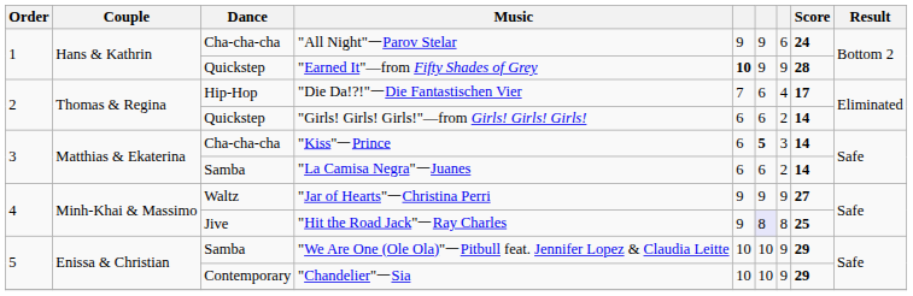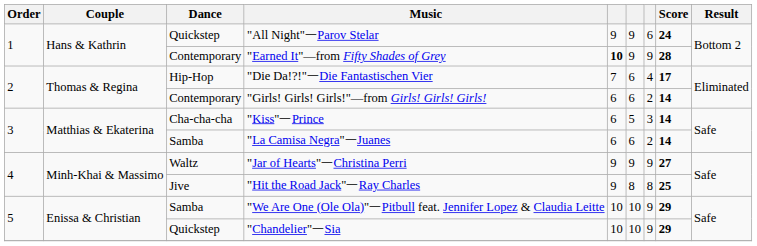 <table class="wikitable sortable unsortable center">
 <tr>
 <th>Order</th>
 <th>Couple</th>
 <th>Dance</th>
 <th>Music</th>
 <th><small></small></th>
 <th><small></small></th>
 <th><small></small></th>
 <th>Score</th>
 <th>Result</th>
 </tr>
 <tr>
 <td rowspan=2>1</td>
 <td rowspan=2>Hans & Kathrin</td>
-<td>Cha-cha-cha</td>
+<td>Quickstep</td>
 <td>"All Night"一<a href='#'>Parov Stelar</a></td>
 <td>9</td>
 <td>9</td>
 <td>6</td>
 <td><strong>24</strong></td>
 <td rowspan=2>Bottom 2</td>
 </tr>
 <tr>
-<td>Quickstep</td>
+<td>Contemporary</td>
 <td>"<a href='#'>Earned It</a>"—from <em><a href='#'>Fifty Shades of Grey</a></em></td>
 <td><strong>10</strong></td>
 <td>9</td>
 <td>9</td>
 <td><strong>28</strong></td>
 </tr>
 <tr>
 <td rowspan=2>2</td>
 <td rowspan=2>Thomas & Regina</td>
 <td>Hip-Hop</td>
 <td>"Die Da!?!"一<a href='#'>Die Fantastischen Vier</a></td>
 <td>7</td>
 <td>6</td>
 <td>4</td>
 <td><strong>17</strong></td>
 <td rowspan=2>Eliminated</td>
 </tr>
 <tr>
-<td>Quickstep</td>
+<td>Contemporary</td>
 <td>"Girls! Girls! Girls!"—from <em><a href='#'>Girls! Girls! Girls!</a></em></td>
 <td>6</td>
 <td>6</td>
 <td>2</td>
 <td><strong>14</strong></td>
 </tr>
 <tr>
 <td rowspan=2>3</td>
 <td rowspan=2>Matthias & Ekaterina</td>
 <td>Cha-cha-cha</td>
 <td>"<a href='#'>Kiss</a>"一<a href='#'>Prince</a></td>
 <td>6</td>
-<td><strong>5</strong></td>
+<td>5</td>
 <td>3</td>
 <td><strong>14</strong></td>
 <td rowspan=2>Safe</td>
 </tr>
 <tr>
 <td>Samba</td>
 <td>"<a href='#'>La Camisa Negra</a>"一<a href='#'>Juanes</a></td>
 <td>6</td>
 <td>6</td>
 <td>2</td>
 <td><strong>14</strong></td>
 </tr>
 <tr>
 <td rowspan=2>4</td>
 <td rowspan=2>Minh-Khai & Massimo</td>
 <td>Waltz</td>
 <td>"<a href='#'>Jar of Hearts</a>"一<a href='#'>Christina Perri</a></td>
 <td>9</td>
 <td>9</td>
 <td>9</td>
 <td><strong>27</strong></td>
 <td rowspan=2>Safe</td>
 </tr>
 <tr>
 <td>Jive</td>
 <td>"<a href='#'>Hit the Road Jack</a>"一<a href='#'>Ray Charles</a></td>
 <td>9</td>
-<td style="background: lavender;">8</td>
+<td>8</td>
 <td>8</td>
 <td><strong>25</strong></td>
 </tr>
 <tr>
 <td rowspan=2>5</td>
 <td rowspan=2>Enissa & Christian</td>
 <td>Samba</td>
 <td>"<a href='#'>We Are One (Ole Ola)</a>"一<a href='#'>Pitbull</a> feat. <a href='#'>Jennifer Lopez</a> & <a href='#'>Claudia Leitte</a></td>
 <td>10</td>
 <td>10</td>
 <td>9</td>
 <td><strong>29</strong></td>
 <td rowspan=2>Safe</td>
 </tr>
 <tr>
-<td>Contemporary</td>
+<td>Quickstep</td>
 <td>"<a href='#'>Chandelier</a>"一<a href='#'>Sia</a></td>
 <td>10</td>
 <td>10</td>
 <td>9</td>
 <td><strong>29</strong></td>
 </tr>
 <tr>
 </tr>
 </table>
